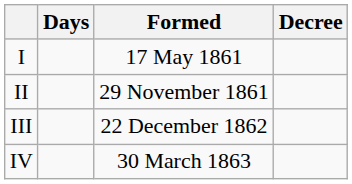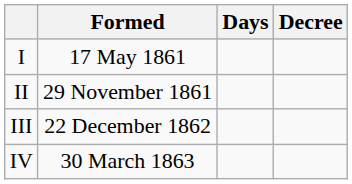 <table class="wikitable" style="text-align:center;">
 <tr>
 <th></th>
+<th>Formed</th>
 <th>Days</th>
-<th>Formed</th>
 <th>Decree</th>
 </tr>
 <tr>
 <td>I</td>
+<td>17 May 1861</td>
 <td></td>
-<td>17 May 1861</td>
 <td></td>
 </tr>
 <tr>
 <td>II</td>
+<td>29 November 1861</td>
 <td></td>
-<td>29 November 1861</td>
 <td></td>
 </tr>
 <tr>
 <td>III</td>
+<td>22 December 1862</td>
 <td></td>
-<td>22 December 1862</td>
 <td></td>
 </tr>
 <tr>
 <td>IV</td>
+<td>30 March 1863</td>
 <td></td>
-<td>30 March 1863</td>
 <td></td>
 </tr>
 </table>
